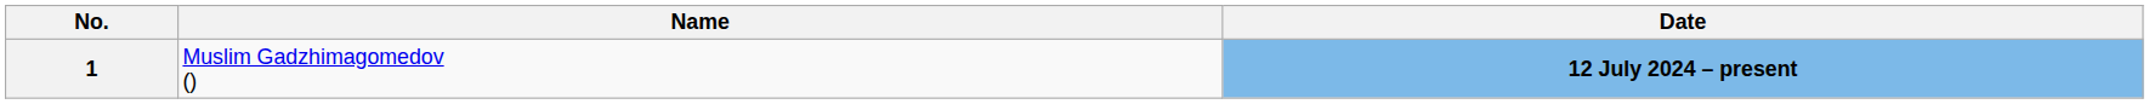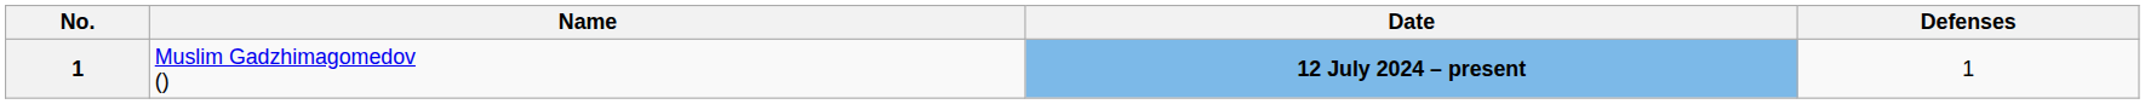 <table class="wikitable sortable" style="width:80%;">
 <tr>
 <th>No.</th>
 <th>Name</th>
 <th>Date</th>
+<th>Defenses</th>
 </tr>
 <tr style="text-align:center;">
 <th>1</th>
 <td style="text-align:left;"><a href='#'>Muslim Gadzhimagomedov</a><br>()</td>
 <td style="background:#7CB9E8;"><strong>12 July 2024 – present</strong></td>
+<td>1</td>
 </tr>
 </table>
